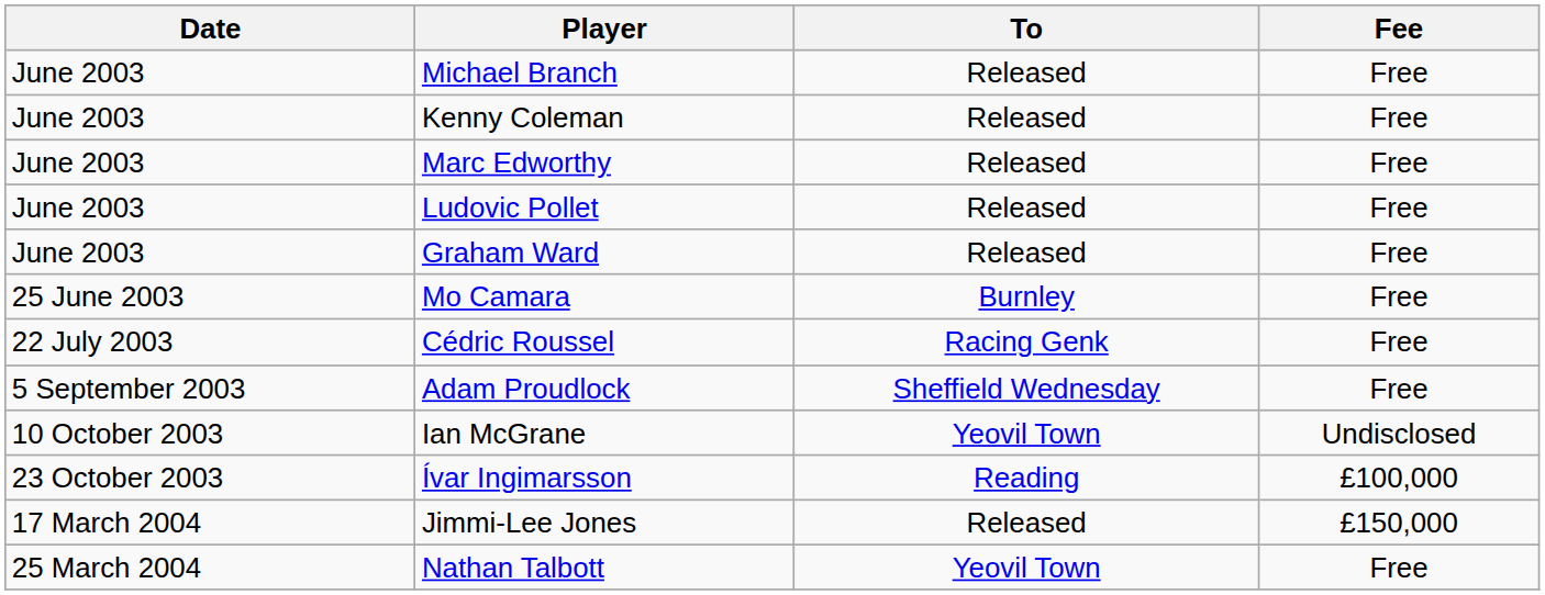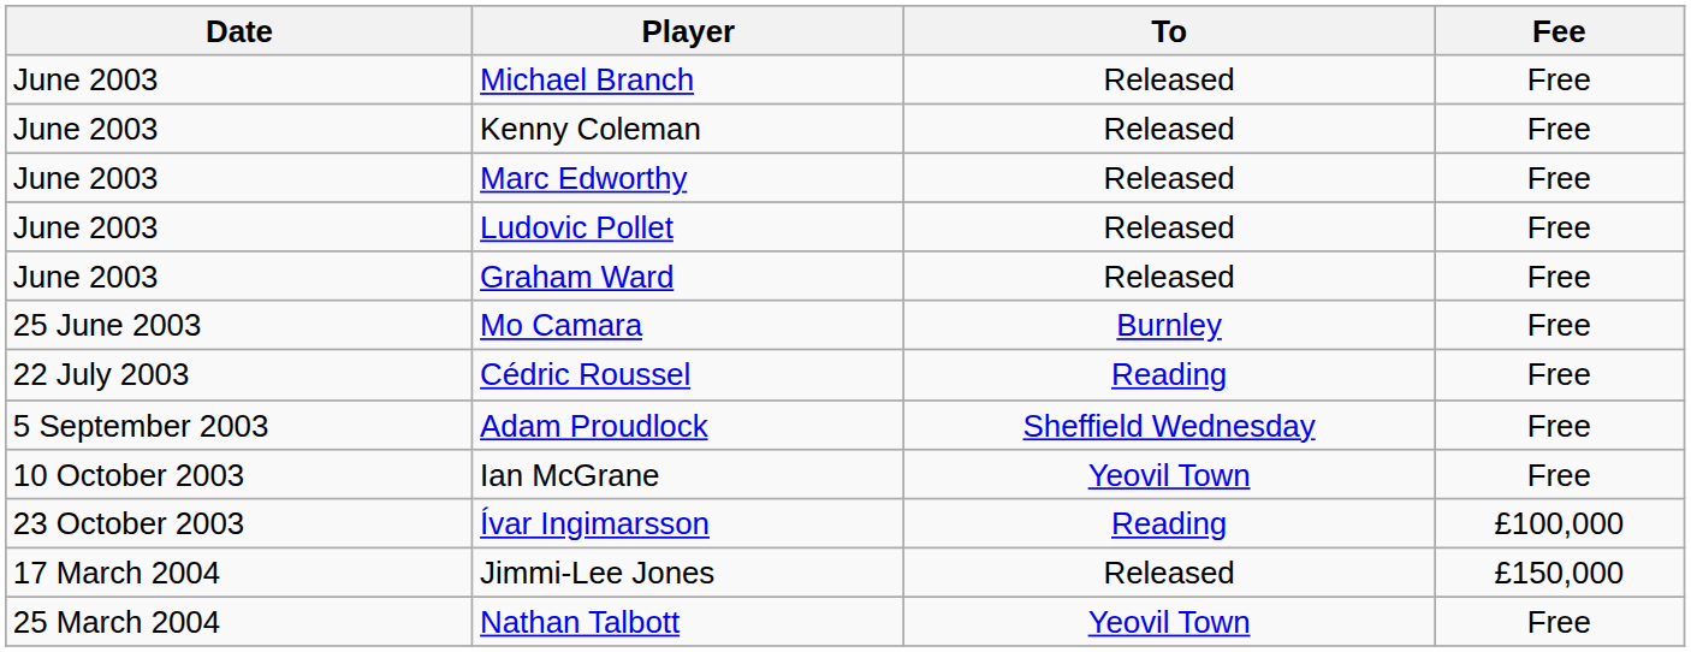 <table class="wikitable" style="text-align:center; font-size:95%;width:65%; text-align:left">
 <tr>
 <th>Date</th>
 <th>Player</th>
 <th>To</th>
 <th>Fee</th>
 </tr>
 <tr --->
 <td>June 2003</td>
 <td> <a href='#'>Michael Branch</a></td>
 <td align="center">Released</td>
 <td align="center">Free</td>
 </tr>
 <tr --->
 <td>June 2003</td>
 <td> Kenny Coleman</td>
 <td align="center">Released</td>
 <td align="center">Free</td>
 </tr>
 <tr --->
 <td>June 2003</td>
 <td> <a href='#'>Marc Edworthy</a></td>
 <td align="center">Released</td>
 <td align="center">Free</td>
 </tr>
 <tr --->
 <td>June 2003</td>
 <td> <a href='#'>Ludovic Pollet</a></td>
 <td align="center">Released</td>
 <td align="center">Free</td>
 </tr>
 <tr --->
 <td>June 2003</td>
 <td> <a href='#'>Graham Ward</a></td>
 <td align="center">Released</td>
 <td align="center">Free</td>
 </tr>
 <tr --->
 <td>25 June 2003</td>
 <td> <a href='#'>Mo Camara</a></td>
 <td align="center"><a href='#'>Burnley</a></td>
 <td align="center">Free</td>
 </tr>
 <tr --->
 <td>22 July 2003</td>
 <td> <a href='#'>Cédric Roussel</a></td>
-<td align="center"> <a href='#'>Racing Genk</a></td>
+<td align="center"><a href='#'>Reading</a></td>
 <td align="center">Free</td>
 </tr>
 <tr --->
 <td>5 September 2003</td>
 <td> <a href='#'>Adam Proudlock</a></td>
 <td align="center"><a href='#'>Sheffield Wednesday</a></td>
 <td align="center">Free</td>
 </tr>
 <tr --->
 <td>10 October 2003</td>
 <td> Ian McGrane</td>
 <td align="center"><a href='#'>Yeovil Town</a></td>
-<td align="center">Undisclosed</td>
+<td align="center">Free</td>
 </tr>
 <tr --->
 <td>23 October 2003</td>
 <td> <a href='#'>Ívar Ingimarsson</a></td>
 <td align="center"><a href='#'>Reading</a></td>
 <td align="center">£100,000</td>
 </tr>
 <tr --->
 <td>17 March 2004</td>
 <td> Jimmi-Lee Jones</td>
 <td align="center">Released</td>
 <td align="center">£150,000</td>
 </tr>
 <tr --->
 <td>25 March 2004</td>
 <td> <a href='#'>Nathan Talbott</a></td>
 <td align="center"><a href='#'>Yeovil Town</a></td>
 <td align="center">Free</td>
 </tr>
 </table>
